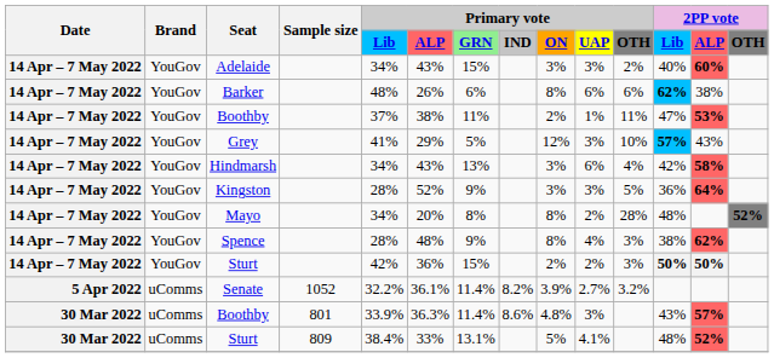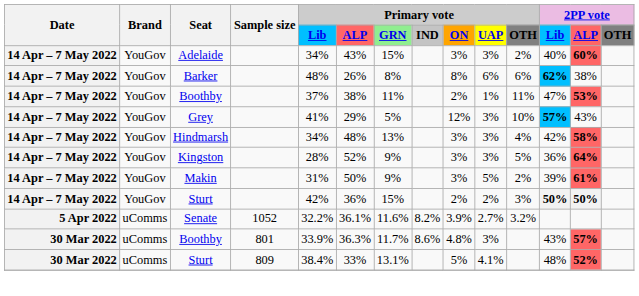 <table class=wikitable style=text-align:center;font-size:90%>
 <tr>
 <th rowspan=2>Date</th>
 <th rowspan=2>Brand</th>
 <th rowspan=2>Seat</th>
 <th rowspan=2 style=max-width:5em>Sample size</th>
 <th colspan=7 style=background:#ccc>Primary vote</th>
 <th colspan=3 style=background:#ebbce3><a href='#'>2PP vote</a></th>
 </tr>
 <tr>
 <th style=background:#00bfff><a href='#'>Lib</a></th>
 <th style=background:#f66><a href='#'>ALP</a></th>
 <th style=background:#90ee90><a href='#'>GRN</a></th>
 <th style=background:#c4c4c4>IND</th>
 <th style=background:orange><a href='#'>ON</a></th>
 <th style=background:yellow><a href='#'>UAP</a></th>
 <th style=background:gray>OTH</th>
 <th style=background:#00bfff><a href='#'>Lib</a></th>
 <th style=background:#f66><a href='#'>ALP</a></th>
 <th style=background:gray>OTH</th>
 </tr>
 <tr>
 <th style=text-align:right data-sort-value=7-May-2022>14 Apr – 7 May 2022</th>
 <td>YouGov</td>
 <td><a href='#'>Adelaide</a></td>
 <td></td>
 <td>34%</td>
 <td>43%</td>
 <td>15%</td>
 <td></td>
 <td>3%</td>
 <td>3%</td>
 <td>2%</td>
 <td>40%</td>
 <td style=background:#f66><strong>60%</strong></td>
 <td></td>
 </tr>
 <tr>
 <th style=text-align:right data-sort-value=7-May-2022>14 Apr – 7 May 2022</th>
 <td>YouGov</td>
 <td><a href='#'>Barker</a></td>
 <td></td>
 <td>48%</td>
 <td>26%</td>
-<td>6%</td>
+<td>8%</td>
 <td></td>
 <td>8%</td>
 <td>6%</td>
 <td>6%</td>
 <td style=background:#00bfff><strong>62%</strong></td>
 <td>38%</td>
 <td></td>
 </tr>
 <tr>
 <th style=text-align:right data-sort-value=7-May-2022>14 Apr – 7 May 2022</th>
 <td>YouGov</td>
 <td><a href='#'>Boothby</a></td>
 <td></td>
 <td>37%</td>
 <td>38%</td>
 <td>11%</td>
 <td></td>
 <td>2%</td>
 <td>1%</td>
 <td>11%</td>
 <td>47%</td>
 <td style=background:#f66><strong>53%</strong></td>
 <td></td>
 </tr>
 <tr>
 <th style=text-align:right data-sort-value=7-May-2022>14 Apr – 7 May 2022</th>
 <td>YouGov</td>
 <td><a href='#'>Grey</a></td>
 <td></td>
 <td>41%</td>
 <td>29%</td>
 <td>5%</td>
 <td></td>
 <td>12%</td>
 <td>3%</td>
 <td>10%</td>
 <td style=background:#00bfff><strong>57%</strong></td>
 <td>43%</td>
 <td></td>
 </tr>
 <tr>
 <th style=text-align:right data-sort-value=7-May-2022>14 Apr – 7 May 2022</th>
 <td>YouGov</td>
 <td><a href='#'>Hindmarsh</a></td>
 <td></td>
 <td>34%</td>
-<td>43%</td>
+<td>48%</td>
 <td>13%</td>
 <td></td>
 <td>3%</td>
-<td>6%</td>
+<td>3%</td>
 <td>4%</td>
 <td>42%</td>
 <td style=background:#f66><strong>58%</strong></td>
 <td></td>
 </tr>
 <tr>
 <th style=text-align:right data-sort-value=7-May-2022>14 Apr – 7 May 2022</th>
 <td>YouGov</td>
 <td><a href='#'>Kingston</a></td>
 <td></td>
 <td>28%</td>
 <td>52%</td>
 <td>9%</td>
 <td></td>
 <td>3%</td>
 <td>3%</td>
 <td>5%</td>
 <td>36%</td>
 <td style=background:#f66><strong>64%</strong></td>
 <td></td>
 </tr>
 <tr>
 <th style=text-align:right data-sort-value=7-May-2022>14 Apr – 7 May 2022</th>
 <td>YouGov</td>
-<td><a href='#'>Mayo</a></td>
+<td><a href='#'>Makin</a></td>
 <td></td>
-<td>34%</td>
-<td>20%</td>
-<td>8%</td>
-<td></td>
-<td>8%</td>
-<td>2%</td>
-<td>28%</td>
-<td>48%</td>
-<td></td>
-<td style=background:gray><strong>52%</strong></td>
-</tr>
-<tr>
-<th style=text-align:right data-sort-value=7-May-2022>14 Apr – 7 May 2022</th>
-<td>YouGov</td>
-<td><a href='#'>Spence</a></td>
-<td></td>
-<td>28%</td>
-<td>48%</td>
+<td>31%</td>
+<td>50%</td>
 <td>9%</td>
 <td></td>
-<td>8%</td>
-<td>4%</td>
 <td>3%</td>
-<td>38%</td>
-<td style=background:#f66><strong>62%</strong></td>
+<td>5%</td>
+<td>2%</td>
+<td>39%</td>
+<td style=background:#f66><strong>61%</strong></td>
 <td></td>
 </tr>
 <tr>
 <th style=text-align:right data-sort-value=7-May-2022>14 Apr – 7 May 2022</th>
 <td>YouGov</td>
 <td><a href='#'>Sturt</a></td>
 <td></td>
 <td>42%</td>
 <td>36%</td>
 <td>15%</td>
 <td></td>
 <td>2%</td>
 <td>2%</td>
 <td>3%</td>
 <th>50%</th>
 <th>50%</th>
 <td></td>
 </tr>
 <tr>
 <th style=text-align:right data-sort-value=5-Apr-2022>5 Apr 2022</th>
 <td>uComms</td>
 <td><a href='#'>Senate</a></td>
 <td>1052</td>
 <td>32.2%</td>
 <td>36.1%</td>
-<td>11.4%</td>
+<td>11.6%</td>
 <td>8.2%</td>
 <td>3.9%</td>
 <td>2.7%</td>
 <td>3.2%</td>
 <td></td>
 <td></td>
 <td></td>
 </tr>
 <tr>
 <th style=text-align:right data-sort-value=30-Mar-2022>30 Mar 2022</th>
 <td style=text-align:left>uComms</td>
 <td><a href='#'>Boothby</a></td>
 <td>801</td>
 <td>33.9%</td>
 <td>36.3%</td>
-<td>11.4%</td>
+<td>11.7%</td>
 <td>8.6%</td>
 <td>4.8%</td>
 <td>3%</td>
 <td></td>
 <td>43%</td>
 <td style=background:#f66><strong>57%</strong></td>
 <td></td>
 </tr>
 <tr>
 <th style=text-align:right data-sort-value=30-Mar-2022>30 Mar 2022</th>
 <td style=text-align:left>uComms</td>
 <td><a href='#'>Sturt</a></td>
 <td>809</td>
 <td>38.4%</td>
 <td>33%</td>
 <td>13.1%</td>
 <td></td>
 <td>5%</td>
 <td>4.1%</td>
 <td></td>
 <td>48%</td>
 <td style=background:#f66><strong>52%</strong></td>
 <td></td>
 </tr>
 <tr>
 </tr>
 </table>
